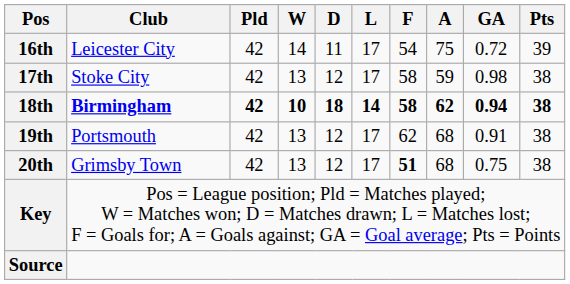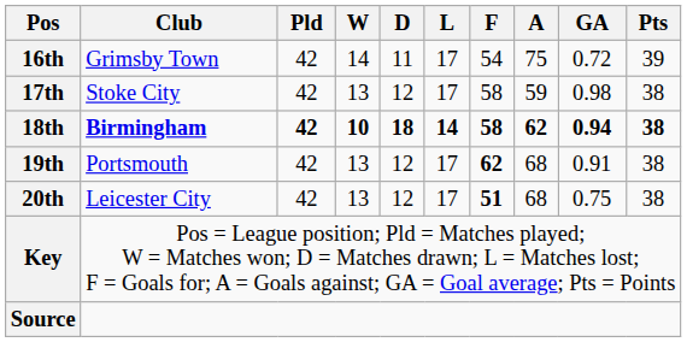 <table class="wikitable" style="text-align:center">
 <tr>
 <th scope="col">Pos</th>
 <th scope="col">Club</th>
 <th scope="col">Pld</th>
 <th scope="col">W</th>
 <th scope="col">D</th>
 <th scope="col">L</th>
 <th scope="col">F</th>
 <th scope="col">A</th>
 <th scope="col">GA</th>
 <th scope="col">Pts</th>
 </tr>
 <tr>
 <th scope="row">16th</th>
-<td align="left"><a href='#'>Leicester City</a></td>
+<td align="left"><a href='#'>Grimsby Town</a></td>
 <td>42</td>
 <td>14</td>
 <td>11</td>
 <td>17</td>
 <td>54</td>
 <td>75</td>
 <td>0.72</td>
 <td>39</td>
 </tr>
 <tr>
 <th scope="row">17th</th>
 <td align="left"><a href='#'>Stoke City</a></td>
 <td>42</td>
 <td>13</td>
 <td>12</td>
 <td>17</td>
 <td>58</td>
 <td>59</td>
 <td>0.98</td>
 <td>38</td>
 </tr>
 <tr style="font-weight:bold">
 <th scope="row">18th</th>
 <td align="left"><a href='#'>Birmingham</a></td>
 <td>42</td>
 <td>10</td>
 <td>18</td>
 <td>14</td>
 <td>58</td>
 <td>62</td>
 <td>0.94</td>
 <td>38</td>
 </tr>
 <tr>
 <th scope="row">19th</th>
 <td align="left"><a href='#'>Portsmouth</a></td>
 <td>42</td>
 <td>13</td>
 <td>12</td>
 <td>17</td>
-<td>62</td>
+<td><strong>62</strong></td>
 <td>68</td>
 <td>0.91</td>
 <td>38</td>
 </tr>
 <tr>
 <th scope="row">20th</th>
-<td align="left"><a href='#'>Grimsby Town</a></td>
+<td align="left"><a href='#'>Leicester City</a></td>
 <td>42</td>
 <td>13</td>
 <td>12</td>
 <td>17</td>
 <td><strong>51</strong></td>
 <td>68</td>
 <td>0.75</td>
 <td>38</td>
 </tr>
 <tr>
 <th scope="row">Key</th>
 <td colspan="9">Pos = League position; Pld = Matches played;<br>W = Matches won; D = Matches drawn; L = Matches lost;<br>F = Goals for; A = Goals against; GA = <a href='#'>Goal average</a>; Pts = Points</td>
 </tr>
 <tr>
 <th scope="row">Source</th>
 <td colspan="9"></td>
 </tr>
 </table>
